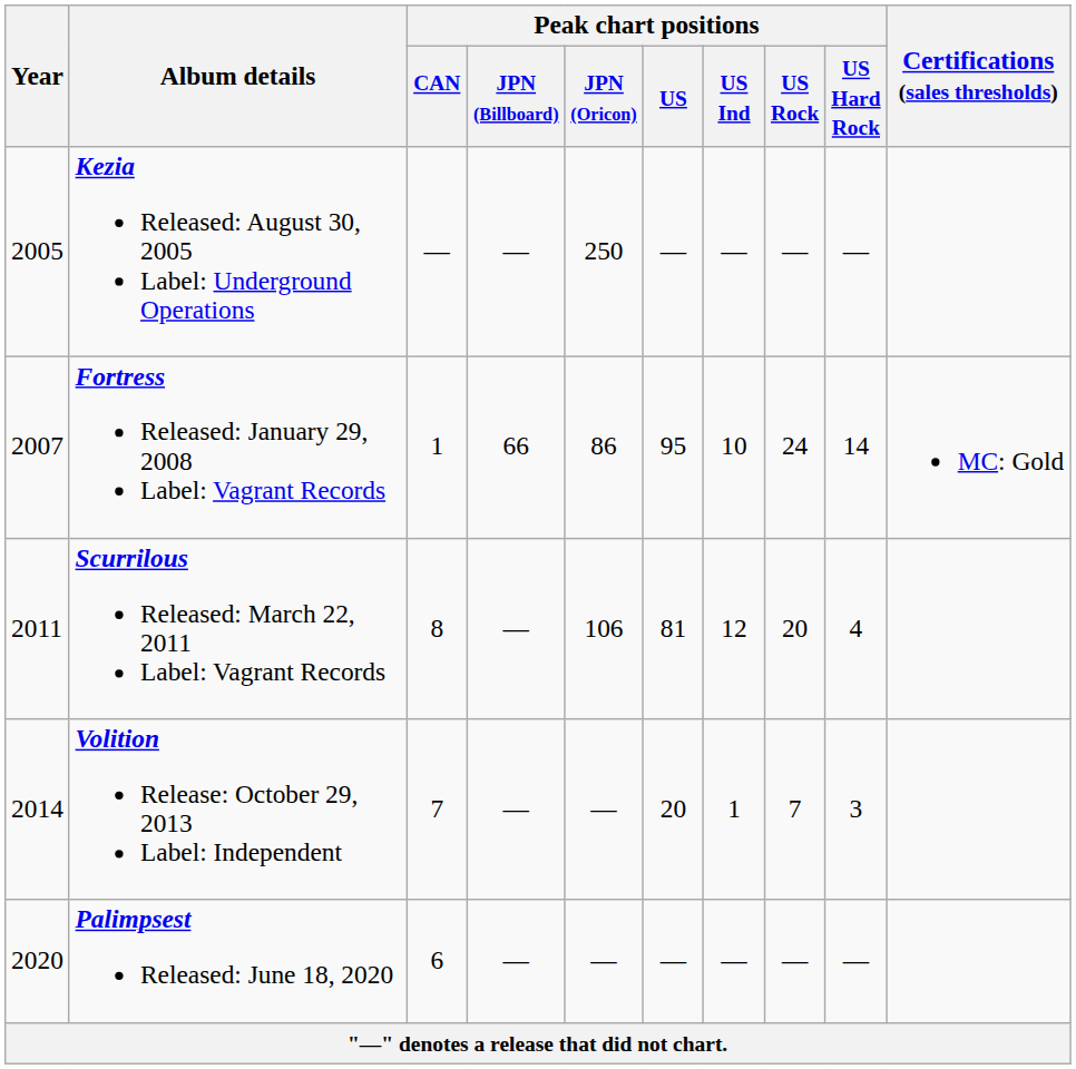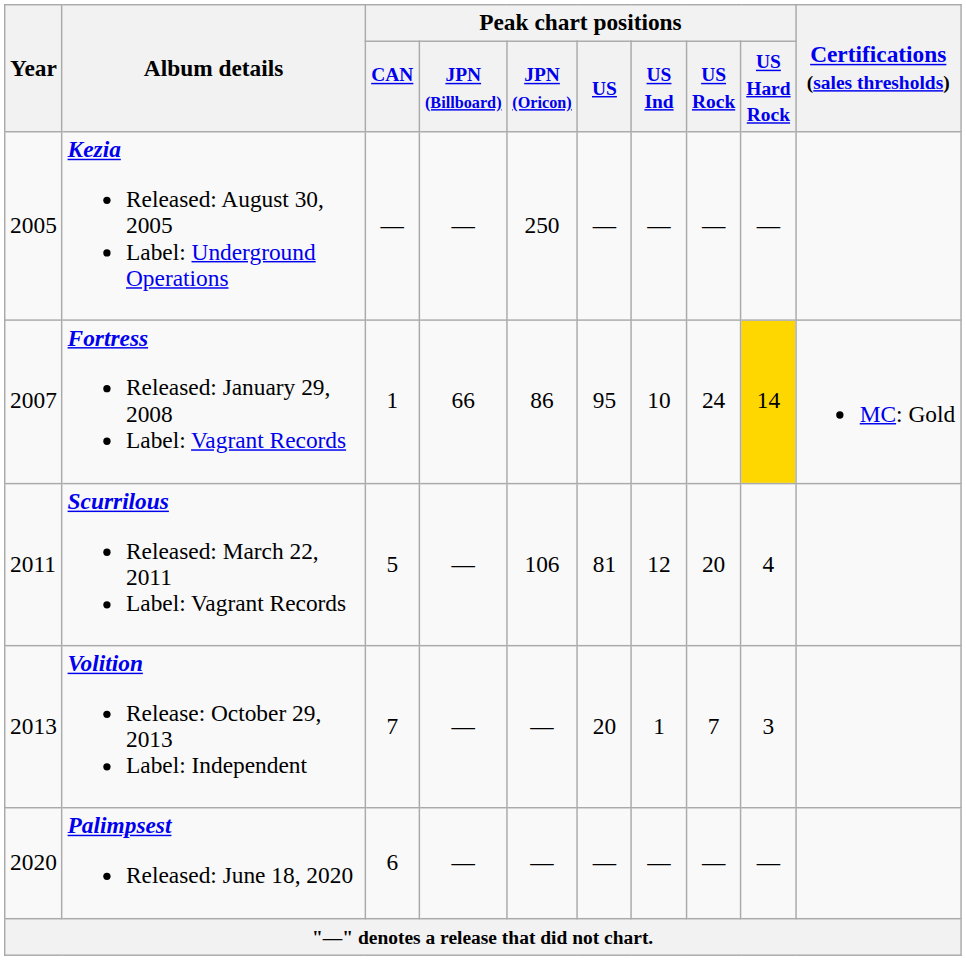 <table class="wikitable">
 <tr>
 <th rowspan="2">Year</th>
 <th rowspan="2" style="width:200px;">Album details</th>
 <th colspan="7">Peak chart positions</th>
 <th rowspan="2"><a href='#'>Certifications</a><br><small>(<a href='#'>sales thresholds</a>)</small></th>
 </tr>
 <tr>
 <th style="width:30px;"><small><a href='#'>CAN</a></small> <br><br></th>
 <th style="width:30px;"><small><a href='#'>JPN<br><small>(Billboard)</small></a></small><br></th>
 <th style="width:30px;"><small><a href='#'>JPN<br><small>(Oricon)</small></a></small><br></th>
 <th style="width:30px;"><small><a href='#'>US</a></small><br></th>
 <th style="width:30px;"><small><a href='#'>US Ind</a></small></th>
 <th style="width:30px;"><small><a href='#'>US Rock</a></small></th>
 <th style="width:30px;"><small><a href='#'>US Hard Rock</a></small></th>
 </tr>
 <tr>
 <td>2005</td>
 <td><strong><em><a href='#'>Kezia</a></em></strong><br><ul><li>Released: August 30, 2005</li><li>Label: <a href='#'>Underground Operations</a></li></ul></td>
 <td style="text-align:center;">—</td>
 <td style="text-align:center;">—</td>
 <td style="text-align:center;">250</td>
 <td style="text-align:center;">—</td>
 <td style="text-align:center;">—</td>
 <td style="text-align:center;">—</td>
 <td style="text-align:center;">—</td>
 <td></td>
 </tr>
 <tr>
 <td>2007</td>
 <td><strong><em><a href='#'>Fortress</a></em></strong><br><ul><li>Released: January 29, 2008</li><li>Label: <a href='#'>Vagrant Records</a></li></ul></td>
 <td style="text-align:center;">1</td>
 <td style="text-align:center;">66</td>
 <td style="text-align:center;">86</td>
 <td style="text-align:center;">95</td>
 <td style="text-align:center;">10</td>
 <td style="text-align:center;">24</td>
-<td style="text-align:center;">14</td>
+<td style="background: gold; text-align:center;">14</td>
 <td><br><ul><li><a href='#'>MC</a>: Gold</li></ul></td>
 </tr>
 <tr>
 <td>2011</td>
 <td><strong><em><a href='#'>Scurrilous</a></em></strong><br><ul><li>Released: March 22, 2011</li><li>Label: Vagrant Records</li></ul></td>
-<td style="text-align:center;">8</td>
+<td style="text-align:center;">5</td>
 <td style="text-align:center;">—</td>
 <td style="text-align:center;">106</td>
 <td style="text-align:center;">81</td>
 <td style="text-align:center;">12</td>
 <td style="text-align:center;">20</td>
 <td style="text-align:center;">4</td>
 <td></td>
 </tr>
 <tr>
-<td>2014</td>
+<td>2013</td>
 <td><strong><em><a href='#'>Volition</a></em></strong><br><ul><li>Release: October 29, 2013</li><li>Label: Independent</li></ul></td>
 <td style="text-align:center;">7</td>
 <td style="text-align:center;">—</td>
 <td style="text-align:center;">—</td>
 <td style="text-align:center;">20</td>
 <td style="text-align:center;">1</td>
 <td style="text-align:center;">7</td>
 <td style="text-align:center;">3</td>
 <td></td>
 </tr>
 <tr>
 <td>2020</td>
 <td><strong><em><a href='#'>Palimpsest</a></em></strong><br><ul><li>Released: June 18, 2020</li></ul></td>
 <td style="text-align:center;">6</td>
 <td style="text-align:center;">—</td>
 <td style="text-align:center;">—</td>
 <td style="text-align:center;">—</td>
 <td style="text-align:center;">—</td>
 <td style="text-align:center;">—</td>
 <td style="text-align:center;">—</td>
 <td></td>
 </tr>
 <tr>
 <th colspan="13"><small>"—" denotes a release that did not chart.</small></th>
 </tr>
 </table>
